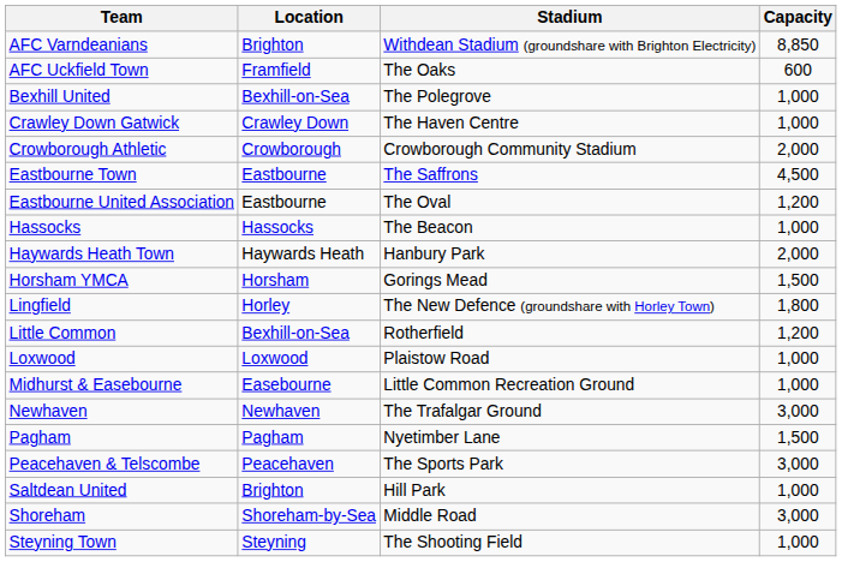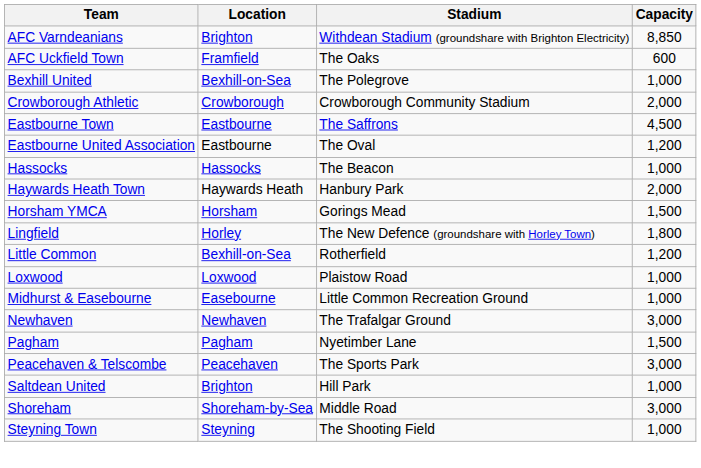 <table class="wikitable sortable">
 <tr>
 <th>Team</th>
 <th>Location</th>
 <th>Stadium</th>
 <th>Capacity</th>
 </tr>
 <tr>
 <td><a href='#'>AFC Varndeanians</a></td>
 <td><a href='#'>Brighton</a> </td>
 <td><a href='#'>Withdean Stadium</a> <small>(groundshare with Brighton Electricity)</small></td>
 <td align="center">8,850</td>
 </tr>
 <tr>
 <td><a href='#'>AFC Uckfield Town</a></td>
 <td><a href='#'>Framfield</a></td>
 <td>The Oaks</td>
 <td align="center">600</td>
 </tr>
 <tr>
 <td><a href='#'>Bexhill United</a></td>
 <td><a href='#'>Bexhill-on-Sea</a></td>
 <td>The Polegrove</td>
-<td align="center">1,000</td>
-</tr>
-<tr>
-<td><a href='#'>Crawley Down Gatwick</a></td>
-<td><a href='#'>Crawley Down</a></td>
-<td>The Haven Centre</td>
 <td align="center">1,000</td>
 </tr>
 <tr>
 <td><a href='#'>Crowborough Athletic</a></td>
 <td><a href='#'>Crowborough</a></td>
 <td>Crowborough Community Stadium</td>
 <td align="center">2,000</td>
 </tr>
 <tr>
 <td><a href='#'>Eastbourne Town</a></td>
 <td><a href='#'>Eastbourne</a></td>
 <td><a href='#'>The Saffrons</a></td>
 <td align="center">4,500</td>
 </tr>
 <tr>
 <td><a href='#'>Eastbourne United Association</a></td>
 <td>Eastbourne</td>
 <td>The Oval</td>
 <td align="center">1,200</td>
 </tr>
 <tr>
 <td><a href='#'>Hassocks</a></td>
 <td><a href='#'>Hassocks</a></td>
 <td>The Beacon</td>
 <td align="center">1,000</td>
 </tr>
 <tr>
 <td><a href='#'>Haywards Heath Town</a></td>
 <td>Haywards Heath</td>
 <td>Hanbury Park</td>
 <td align="center">2,000</td>
 </tr>
 <tr>
 <td><a href='#'>Horsham YMCA</a></td>
 <td><a href='#'>Horsham</a></td>
 <td>Gorings Mead</td>
 <td align="center">1,500</td>
 </tr>
 <tr>
 <td><a href='#'>Lingfield</a></td>
 <td><a href='#'>Horley</a></td>
 <td>The New Defence <small>(groundshare with <a href='#'>Horley Town</a>)</small></td>
 <td align="center">1,800</td>
 </tr>
 <tr>
 <td><a href='#'>Little Common</a></td>
 <td><a href='#'>Bexhill-on-Sea</a> </td>
 <td>Rotherfield</td>
 <td align="center">1,200</td>
 </tr>
 <tr>
 <td><a href='#'>Loxwood</a></td>
 <td><a href='#'>Loxwood</a></td>
 <td>Plaistow Road</td>
 <td align="center">1,000</td>
 </tr>
 <tr>
 <td><a href='#'>Midhurst & Easebourne</a></td>
 <td><a href='#'>Easebourne</a></td>
 <td>Little Common Recreation Ground</td>
 <td align="center">1,000</td>
 </tr>
 <tr>
 <td><a href='#'>Newhaven</a></td>
 <td><a href='#'>Newhaven</a></td>
 <td>The Trafalgar Ground</td>
 <td align="center">3,000</td>
 </tr>
 <tr>
 <td><a href='#'>Pagham</a></td>
 <td><a href='#'>Pagham</a></td>
 <td>Nyetimber Lane</td>
 <td align="center">1,500</td>
 </tr>
 <tr>
 <td><a href='#'>Peacehaven & Telscombe</a></td>
 <td><a href='#'>Peacehaven</a></td>
 <td>The Sports Park</td>
 <td align="center">3,000</td>
 </tr>
 <tr>
 <td><a href='#'>Saltdean United</a></td>
 <td><a href='#'>Brighton</a> </td>
 <td>Hill Park</td>
 <td align="center">1,000</td>
 </tr>
 <tr>
 <td><a href='#'>Shoreham</a></td>
 <td><a href='#'>Shoreham-by-Sea</a></td>
 <td>Middle Road</td>
 <td align="center">3,000</td>
 </tr>
 <tr>
 <td><a href='#'>Steyning Town</a></td>
 <td><a href='#'>Steyning</a></td>
 <td>The Shooting Field</td>
 <td align="center">1,000</td>
 </tr>
 </table>
